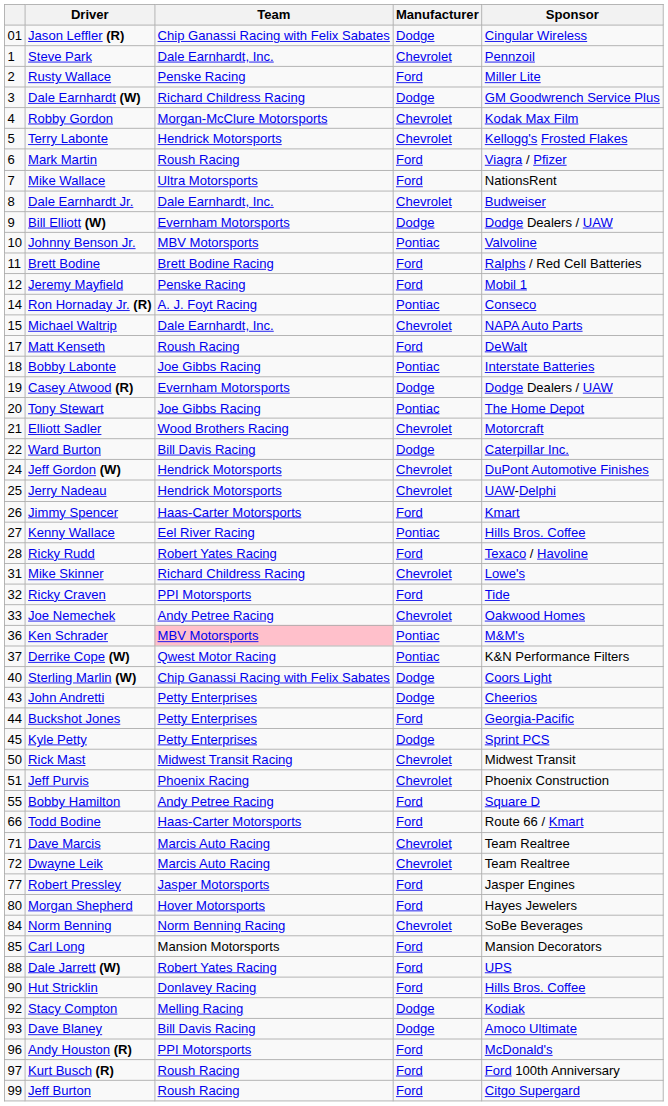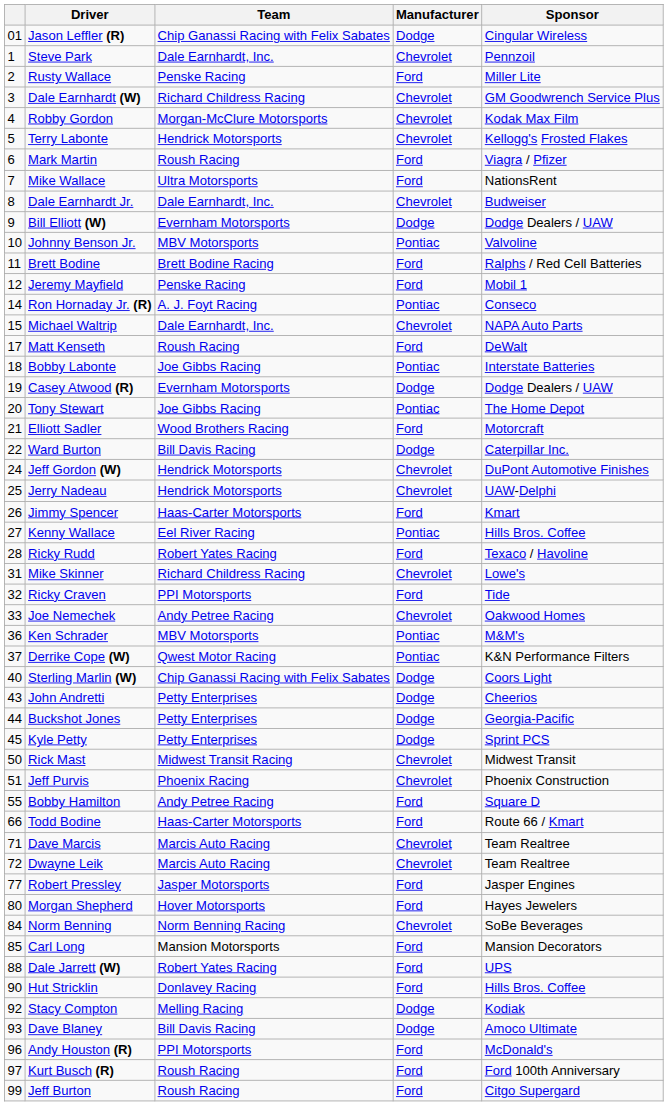 <table class="wikitable sortable" style="font-size:95%">
 <tr>
 <th></th>
 <th>Driver</th>
 <th>Team</th>
 <th>Manufacturer</th>
 <th>Sponsor</th>
 </tr>
 <tr>
 <td>01</td>
 <td><a href='#'>Jason Leffler</a> <strong>(R)</strong></td>
 <td><a href='#'>Chip Ganassi Racing with Felix Sabates</a></td>
 <td><a href='#'>Dodge</a></td>
 <td><a href='#'>Cingular Wireless</a></td>
 </tr>
 <tr>
 <td>1</td>
 <td><a href='#'>Steve Park</a></td>
 <td><a href='#'>Dale Earnhardt, Inc.</a></td>
 <td><a href='#'>Chevrolet</a></td>
 <td><a href='#'>Pennzoil</a></td>
 </tr>
 <tr>
 <td>2</td>
 <td><a href='#'>Rusty Wallace</a></td>
 <td><a href='#'>Penske Racing</a></td>
 <td><a href='#'>Ford</a></td>
 <td><a href='#'>Miller Lite</a></td>
 </tr>
 <tr>
 <td>3</td>
 <td><a href='#'>Dale Earnhardt</a> <strong>(W)</strong></td>
 <td><a href='#'>Richard Childress Racing</a></td>
-<td><a href='#'>Dodge</a></td>
+<td><a href='#'>Chevrolet</a></td>
 <td><a href='#'>GM Goodwrench Service Plus</a></td>
 </tr>
 <tr>
 <td>4</td>
 <td><a href='#'>Robby Gordon</a></td>
 <td><a href='#'>Morgan-McClure Motorsports</a></td>
 <td><a href='#'>Chevrolet</a></td>
 <td><a href='#'>Kodak Max Film</a></td>
 </tr>
 <tr>
 <td>5</td>
 <td><a href='#'>Terry Labonte</a></td>
 <td><a href='#'>Hendrick Motorsports</a></td>
 <td><a href='#'>Chevrolet</a></td>
 <td><a href='#'>Kellogg's</a> <a href='#'>Frosted Flakes</a></td>
 </tr>
 <tr>
 <td>6</td>
 <td><a href='#'>Mark Martin</a></td>
 <td><a href='#'>Roush Racing</a></td>
 <td><a href='#'>Ford</a></td>
 <td><a href='#'>Viagra</a> / <a href='#'>Pfizer</a></td>
 </tr>
 <tr>
 <td>7</td>
 <td><a href='#'>Mike Wallace</a></td>
 <td><a href='#'>Ultra Motorsports</a></td>
 <td><a href='#'>Ford</a></td>
 <td>NationsRent</td>
 </tr>
 <tr>
 <td>8</td>
 <td><a href='#'>Dale Earnhardt Jr.</a></td>
 <td><a href='#'>Dale Earnhardt, Inc.</a></td>
 <td><a href='#'>Chevrolet</a></td>
 <td><a href='#'>Budweiser</a></td>
 </tr>
 <tr>
 <td>9</td>
 <td><a href='#'>Bill Elliott</a> <strong>(W)</strong></td>
 <td><a href='#'>Evernham Motorsports</a></td>
 <td><a href='#'>Dodge</a></td>
 <td><a href='#'>Dodge</a> Dealers / <a href='#'>UAW</a></td>
 </tr>
 <tr>
 <td>10</td>
 <td><a href='#'>Johnny Benson Jr.</a></td>
 <td><a href='#'>MBV Motorsports</a></td>
 <td><a href='#'>Pontiac</a></td>
 <td><a href='#'>Valvoline</a></td>
 </tr>
 <tr>
 <td>11</td>
 <td><a href='#'>Brett Bodine</a></td>
 <td><a href='#'>Brett Bodine Racing</a></td>
 <td><a href='#'>Ford</a></td>
 <td><a href='#'>Ralphs</a> / Red Cell Batteries</td>
 </tr>
 <tr>
 <td>12</td>
 <td><a href='#'>Jeremy Mayfield</a></td>
 <td><a href='#'>Penske Racing</a></td>
 <td><a href='#'>Ford</a></td>
 <td><a href='#'>Mobil 1</a></td>
 </tr>
 <tr>
 <td>14</td>
 <td><a href='#'>Ron Hornaday Jr.</a> <strong>(R)</strong></td>
 <td><a href='#'>A. J. Foyt Racing</a></td>
 <td><a href='#'>Pontiac</a></td>
 <td><a href='#'>Conseco</a></td>
 </tr>
 <tr>
 <td>15</td>
 <td><a href='#'>Michael Waltrip</a></td>
 <td><a href='#'>Dale Earnhardt, Inc.</a></td>
 <td><a href='#'>Chevrolet</a></td>
 <td><a href='#'>NAPA Auto Parts</a></td>
 </tr>
 <tr>
 <td>17</td>
 <td><a href='#'>Matt Kenseth</a></td>
 <td><a href='#'>Roush Racing</a></td>
 <td><a href='#'>Ford</a></td>
 <td><a href='#'>DeWalt</a></td>
 </tr>
 <tr>
 <td>18</td>
 <td><a href='#'>Bobby Labonte</a></td>
 <td><a href='#'>Joe Gibbs Racing</a></td>
 <td><a href='#'>Pontiac</a></td>
 <td><a href='#'>Interstate Batteries</a></td>
 </tr>
 <tr>
 <td>19</td>
 <td><a href='#'>Casey Atwood</a> <strong>(R)</strong></td>
 <td><a href='#'>Evernham Motorsports</a></td>
 <td><a href='#'>Dodge</a></td>
 <td><a href='#'>Dodge</a> Dealers / <a href='#'>UAW</a></td>
 </tr>
 <tr>
 <td>20</td>
 <td><a href='#'>Tony Stewart</a></td>
 <td><a href='#'>Joe Gibbs Racing</a></td>
 <td><a href='#'>Pontiac</a></td>
 <td><a href='#'>The Home Depot</a></td>
 </tr>
 <tr>
 <td>21</td>
 <td><a href='#'>Elliott Sadler</a></td>
 <td><a href='#'>Wood Brothers Racing</a></td>
-<td><a href='#'>Chevrolet</a></td>
+<td><a href='#'>Ford</a></td>
 <td><a href='#'>Motorcraft</a></td>
 </tr>
 <tr>
 <td>22</td>
 <td><a href='#'>Ward Burton</a></td>
 <td><a href='#'>Bill Davis Racing</a></td>
 <td><a href='#'>Dodge</a></td>
 <td><a href='#'>Caterpillar Inc.</a></td>
 </tr>
 <tr>
 <td>24</td>
 <td><a href='#'>Jeff Gordon</a> <strong>(W)</strong></td>
 <td><a href='#'>Hendrick Motorsports</a></td>
 <td><a href='#'>Chevrolet</a></td>
 <td><a href='#'>DuPont Automotive Finishes</a></td>
 </tr>
 <tr>
 <td>25</td>
 <td><a href='#'>Jerry Nadeau</a></td>
 <td><a href='#'>Hendrick Motorsports</a></td>
 <td><a href='#'>Chevrolet</a></td>
 <td><a href='#'>UAW</a>-<a href='#'>Delphi</a></td>
 </tr>
 <tr>
 <td>26</td>
 <td><a href='#'>Jimmy Spencer</a></td>
 <td><a href='#'>Haas-Carter Motorsports</a></td>
 <td><a href='#'>Ford</a></td>
 <td><a href='#'>Kmart</a></td>
 </tr>
 <tr>
 <td>27</td>
 <td><a href='#'>Kenny Wallace</a></td>
 <td><a href='#'>Eel River Racing</a></td>
 <td><a href='#'>Pontiac</a></td>
 <td><a href='#'>Hills Bros. Coffee</a></td>
 </tr>
 <tr>
 <td>28</td>
 <td><a href='#'>Ricky Rudd</a></td>
 <td><a href='#'>Robert Yates Racing</a></td>
 <td><a href='#'>Ford</a></td>
 <td><a href='#'>Texaco</a> / <a href='#'>Havoline</a></td>
 </tr>
 <tr>
 <td>31</td>
 <td><a href='#'>Mike Skinner</a></td>
 <td><a href='#'>Richard Childress Racing</a></td>
 <td><a href='#'>Chevrolet</a></td>
 <td><a href='#'>Lowe's</a></td>
 </tr>
 <tr>
 <td>32</td>
 <td><a href='#'>Ricky Craven</a></td>
 <td><a href='#'>PPI Motorsports</a></td>
 <td><a href='#'>Ford</a></td>
 <td><a href='#'>Tide</a></td>
 </tr>
 <tr>
 <td>33</td>
 <td><a href='#'>Joe Nemechek</a></td>
 <td><a href='#'>Andy Petree Racing</a></td>
 <td><a href='#'>Chevrolet</a></td>
 <td><a href='#'>Oakwood Homes</a></td>
 </tr>
 <tr>
 <td>36</td>
 <td><a href='#'>Ken Schrader</a></td>
-<td style="background: pink;"><a href='#'>MBV Motorsports</a></td>
+<td><a href='#'>MBV Motorsports</a></td>
 <td><a href='#'>Pontiac</a></td>
 <td><a href='#'>M&M's</a></td>
 </tr>
 <tr>
 <td>37</td>
 <td><a href='#'>Derrike Cope</a> <strong>(W)</strong></td>
 <td><a href='#'>Qwest Motor Racing</a></td>
 <td><a href='#'>Pontiac</a></td>
 <td>K&N Performance Filters</td>
 </tr>
 <tr>
 <td>40</td>
 <td><a href='#'>Sterling Marlin</a> <strong>(W)</strong></td>
 <td><a href='#'>Chip Ganassi Racing with Felix Sabates</a></td>
 <td><a href='#'>Dodge</a></td>
 <td><a href='#'>Coors Light</a></td>
 </tr>
 <tr>
 <td>43</td>
 <td><a href='#'>John Andretti</a></td>
 <td><a href='#'>Petty Enterprises</a></td>
 <td><a href='#'>Dodge</a></td>
 <td><a href='#'>Cheerios</a></td>
 </tr>
 <tr>
 <td>44</td>
 <td><a href='#'>Buckshot Jones</a></td>
 <td><a href='#'>Petty Enterprises</a></td>
-<td><a href='#'>Ford</a></td>
+<td><a href='#'>Dodge</a></td>
 <td><a href='#'>Georgia-Pacific</a></td>
 </tr>
 <tr>
 <td>45</td>
 <td><a href='#'>Kyle Petty</a></td>
 <td><a href='#'>Petty Enterprises</a></td>
 <td><a href='#'>Dodge</a></td>
 <td><a href='#'>Sprint PCS</a></td>
 </tr>
 <tr>
 <td>50</td>
 <td><a href='#'>Rick Mast</a></td>
 <td><a href='#'>Midwest Transit Racing</a></td>
 <td><a href='#'>Chevrolet</a></td>
 <td>Midwest Transit</td>
 </tr>
 <tr>
 <td>51</td>
 <td><a href='#'>Jeff Purvis</a></td>
 <td><a href='#'>Phoenix Racing</a></td>
 <td><a href='#'>Chevrolet</a></td>
 <td>Phoenix Construction</td>
 </tr>
 <tr>
 <td>55</td>
 <td><a href='#'>Bobby Hamilton</a></td>
 <td><a href='#'>Andy Petree Racing</a></td>
 <td><a href='#'>Ford</a></td>
 <td><a href='#'>Square D</a></td>
 </tr>
 <tr>
 <td>66</td>
 <td><a href='#'>Todd Bodine</a></td>
 <td><a href='#'>Haas-Carter Motorsports</a></td>
 <td><a href='#'>Ford</a></td>
 <td>Route 66 / <a href='#'>Kmart</a></td>
 </tr>
 <tr>
 <td>71</td>
 <td><a href='#'>Dave Marcis</a></td>
 <td><a href='#'>Marcis Auto Racing</a></td>
 <td><a href='#'>Chevrolet</a></td>
 <td>Team Realtree</td>
 </tr>
 <tr>
 <td>72</td>
 <td><a href='#'>Dwayne Leik</a></td>
 <td><a href='#'>Marcis Auto Racing</a></td>
 <td><a href='#'>Chevrolet</a></td>
 <td>Team Realtree</td>
 </tr>
 <tr>
 <td>77</td>
 <td><a href='#'>Robert Pressley</a></td>
 <td><a href='#'>Jasper Motorsports</a></td>
 <td><a href='#'>Ford</a></td>
 <td>Jasper Engines</td>
 </tr>
 <tr>
 <td>80</td>
 <td><a href='#'>Morgan Shepherd</a></td>
 <td><a href='#'>Hover Motorsports</a></td>
 <td><a href='#'>Ford</a></td>
 <td>Hayes Jewelers</td>
 </tr>
 <tr>
 <td>84</td>
 <td><a href='#'>Norm Benning</a></td>
 <td><a href='#'>Norm Benning Racing</a></td>
 <td><a href='#'>Chevrolet</a></td>
 <td>SoBe Beverages</td>
 </tr>
 <tr>
 <td>85</td>
 <td><a href='#'>Carl Long</a></td>
 <td>Mansion Motorsports</td>
 <td><a href='#'>Ford</a></td>
 <td>Mansion Decorators</td>
 </tr>
 <tr>
 <td>88</td>
 <td><a href='#'>Dale Jarrett</a> <strong>(W)</strong></td>
 <td><a href='#'>Robert Yates Racing</a></td>
 <td><a href='#'>Ford</a></td>
 <td><a href='#'>UPS</a></td>
 </tr>
 <tr>
 <td>90</td>
 <td><a href='#'>Hut Stricklin</a></td>
 <td><a href='#'>Donlavey Racing</a></td>
 <td><a href='#'>Ford</a></td>
 <td><a href='#'>Hills Bros. Coffee</a></td>
 </tr>
 <tr>
 <td>92</td>
 <td><a href='#'>Stacy Compton</a></td>
 <td><a href='#'>Melling Racing</a></td>
 <td><a href='#'>Dodge</a></td>
 <td><a href='#'>Kodiak</a></td>
 </tr>
 <tr>
 <td>93</td>
 <td><a href='#'>Dave Blaney</a></td>
 <td><a href='#'>Bill Davis Racing</a></td>
 <td><a href='#'>Dodge</a></td>
 <td><a href='#'>Amoco Ultimate</a></td>
 </tr>
 <tr>
 <td>96</td>
 <td><a href='#'>Andy Houston</a> <strong>(R)</strong></td>
 <td><a href='#'>PPI Motorsports</a></td>
 <td><a href='#'>Ford</a></td>
 <td><a href='#'>McDonald's</a></td>
 </tr>
 <tr>
 <td>97</td>
 <td><a href='#'>Kurt Busch</a> <strong>(R)</strong></td>
 <td><a href='#'>Roush Racing</a></td>
 <td><a href='#'>Ford</a></td>
 <td><a href='#'>Ford</a> 100th Anniversary</td>
 </tr>
 <tr>
 <td>99</td>
 <td><a href='#'>Jeff Burton</a></td>
 <td><a href='#'>Roush Racing</a></td>
 <td><a href='#'>Ford</a></td>
 <td><a href='#'>Citgo Supergard</a></td>
 </tr>
 </table>
